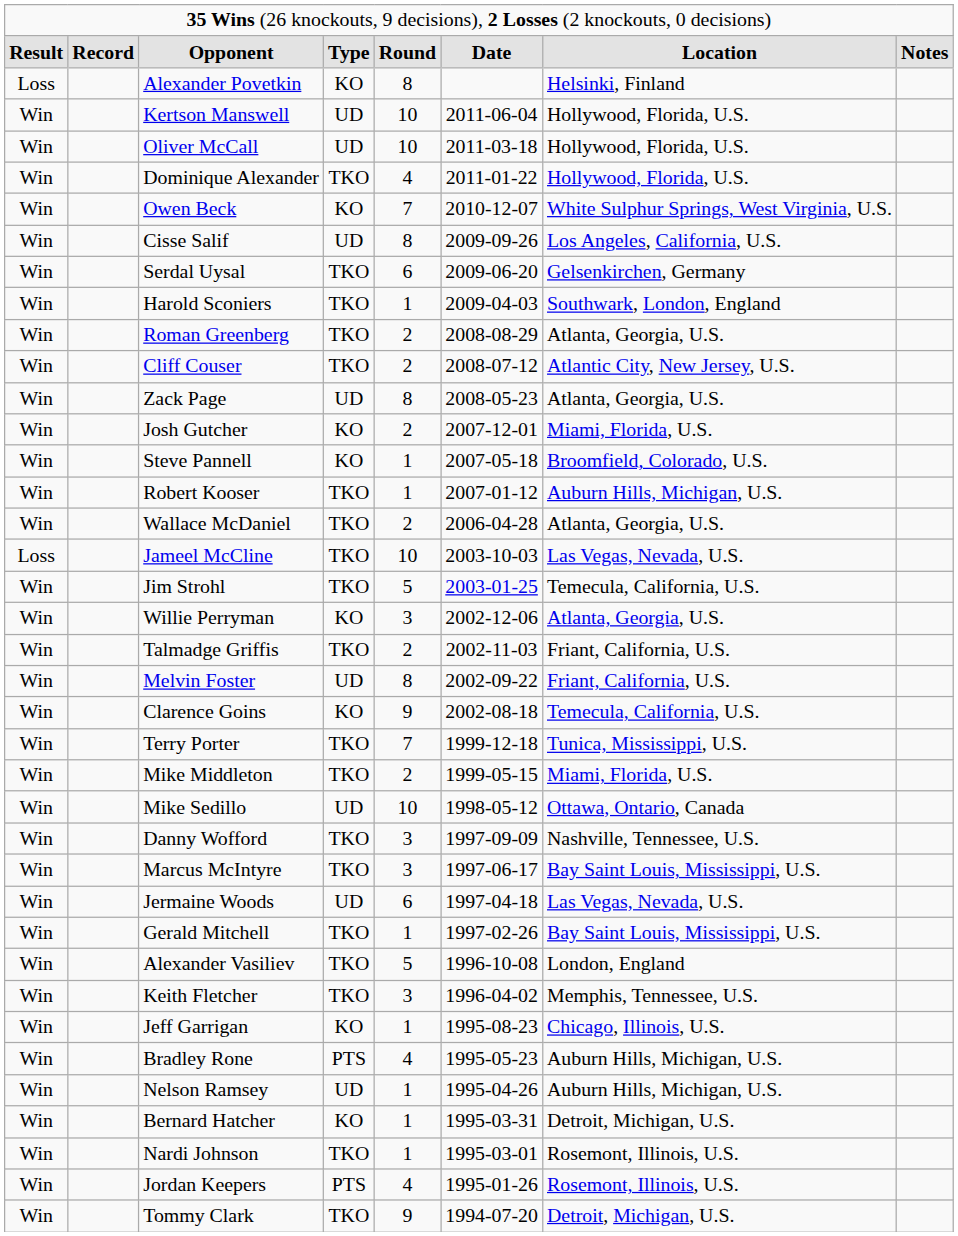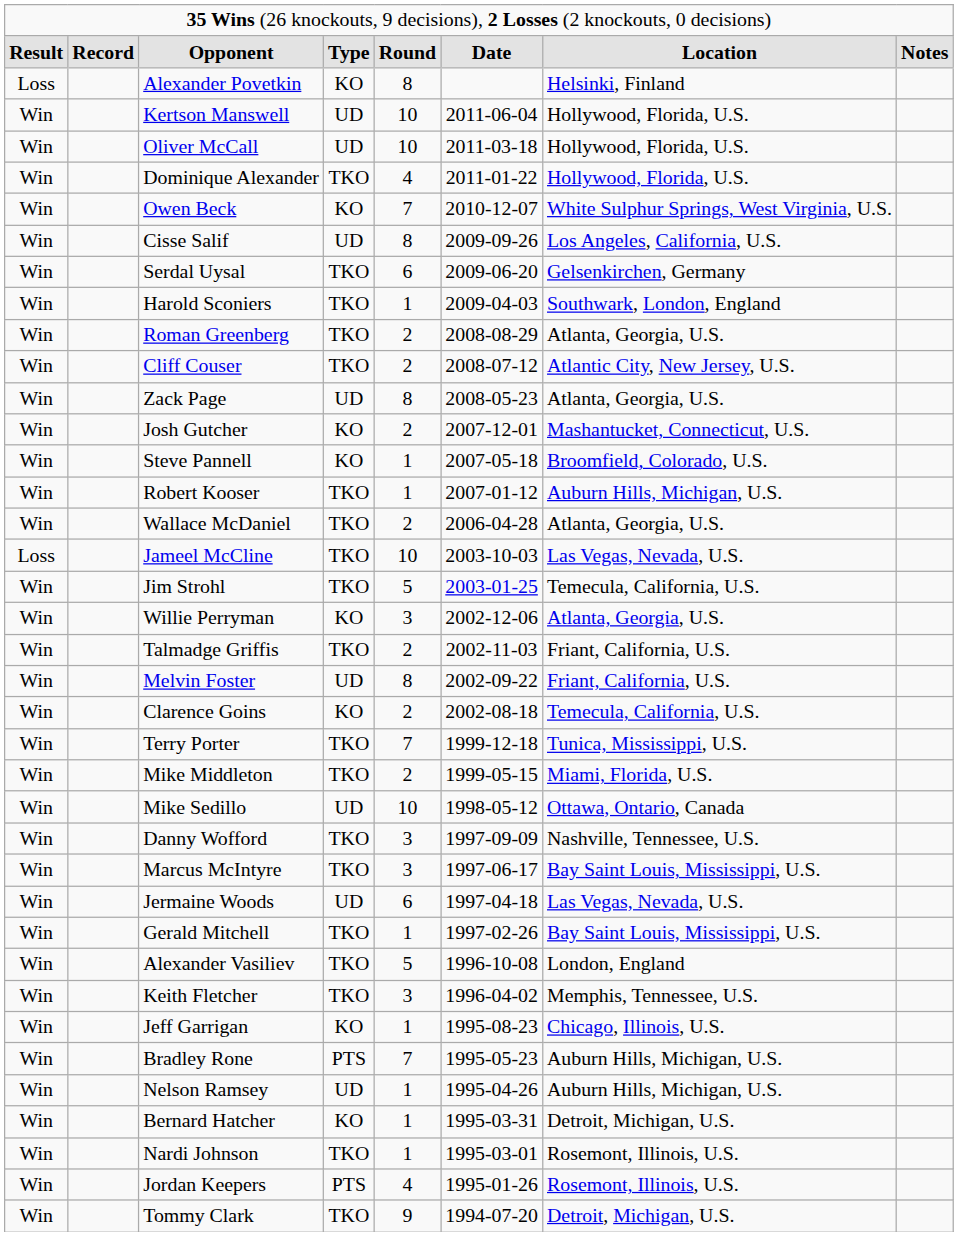 <table class="wikitable" style="text-align:center;">
 <tr>
 <td colspan="8"><strong>35 Wins</strong> (26 knockouts, 9 decisions), <strong>2 Losses</strong> (2 knockouts, 0 decisions)</td>
 </tr>
 <tr>
 <td style="border-style: none none solid solid; background: #e3e3e3"><strong>Result</strong></td>
 <td style="border-style: none none solid solid; background: #e3e3e3"><strong>Record</strong></td>
 <td style="border-style: none none solid solid; background: #e3e3e3"><strong>Opponent</strong></td>
 <td style="border-style: none none solid solid; background: #e3e3e3"><strong>Type</strong></td>
 <td style="border-style: none none solid solid; background: #e3e3e3"><strong>Round</strong></td>
 <td style="border-style: none none solid solid; background: #e3e3e3"><strong>Date</strong></td>
 <td style="border-style: none none solid solid; background: #e3e3e3"><strong>Location</strong></td>
 <td style="border-style: none none solid solid; background: #e3e3e3"><strong>Notes</strong></td>
 </tr>
 <tr align=center>
 <td>Loss</td>
 <td></td>
 <td align=left> <a href='#'>Alexander Povetkin</a></td>
 <td>KO</td>
 <td>8</td>
 <td></td>
 <td align=left> <a href='#'>Helsinki</a>, Finland</td>
 <td align=left></td>
 </tr>
 <tr>
 <td>Win</td>
 <td></td>
 <td align=left> <a href='#'>Kertson Manswell</a></td>
 <td>UD</td>
 <td>10</td>
 <td>2011-06-04</td>
 <td align=left> Hollywood, Florida, U.S.</td>
 <td align=left></td>
 </tr>
 <tr>
 <td>Win</td>
 <td></td>
 <td align=left> <a href='#'>Oliver McCall</a></td>
 <td>UD</td>
 <td>10</td>
 <td>2011-03-18</td>
 <td align=left> Hollywood, Florida, U.S.</td>
 <td align=left></td>
 </tr>
 <tr>
 <td>Win</td>
 <td></td>
 <td align=left> Dominique Alexander</td>
 <td>TKO</td>
 <td>4</td>
 <td>2011-01-22</td>
 <td align=left> <a href='#'>Hollywood, Florida</a>, U.S.</td>
 <td align=left></td>
 </tr>
 <tr>
 <td>Win</td>
 <td></td>
 <td align=left> <a href='#'>Owen Beck</a></td>
 <td>KO</td>
 <td>7</td>
 <td>2010-12-07</td>
 <td align=left> <a href='#'>White Sulphur Springs, West Virginia</a>, U.S.</td>
 <td align=left></td>
 </tr>
 <tr>
 <td>Win</td>
 <td></td>
 <td align=left> Cisse Salif</td>
 <td>UD</td>
 <td>8</td>
 <td>2009-09-26</td>
 <td align=left> <a href='#'>Los Angeles</a>, <a href='#'>California</a>, U.S.</td>
 <td align=left></td>
 </tr>
 <tr>
 <td>Win</td>
 <td></td>
 <td align=left> Serdal Uysal</td>
 <td>TKO</td>
 <td>6</td>
 <td>2009-06-20</td>
 <td align=left> <a href='#'>Gelsenkirchen</a>, Germany</td>
 <td align=left></td>
 </tr>
 <tr>
 <td>Win</td>
 <td></td>
 <td align=left> Harold Sconiers</td>
 <td>TKO</td>
 <td>1</td>
 <td>2009-04-03</td>
 <td align=left> <a href='#'>Southwark</a>, <a href='#'>London</a>, England</td>
 <td align=left></td>
 </tr>
 <tr>
 <td>Win</td>
 <td></td>
 <td align=left> <a href='#'>Roman Greenberg</a></td>
 <td>TKO</td>
 <td>2</td>
 <td>2008-08-29</td>
 <td align=left> Atlanta, Georgia, U.S.</td>
 <td align=left></td>
 </tr>
 <tr>
 <td>Win</td>
 <td></td>
 <td align=left> <a href='#'>Cliff Couser</a></td>
 <td>TKO</td>
 <td>2</td>
 <td>2008-07-12</td>
 <td align=left> <a href='#'>Atlantic City</a>, <a href='#'>New Jersey</a>, U.S.</td>
 <td align=left></td>
 </tr>
 <tr>
 <td>Win</td>
 <td></td>
 <td align=left> Zack Page</td>
 <td>UD</td>
 <td>8</td>
 <td>2008-05-23</td>
 <td align=left> Atlanta, Georgia, U.S.</td>
 <td align=left></td>
 </tr>
 <tr>
 <td>Win</td>
 <td></td>
 <td align=left> Josh Gutcher</td>
 <td>KO</td>
 <td>2</td>
 <td>2007-12-01</td>
-<td align=left> <a href='#'>Miami, Florida</a>, U.S.</td>
+<td align=left> <a href='#'>Mashantucket, Connecticut</a>, U.S.</td>
 <td align=left></td>
 </tr>
 <tr>
 <td>Win</td>
 <td></td>
 <td align=left> Steve Pannell</td>
 <td>KO</td>
 <td>1</td>
 <td>2007-05-18</td>
 <td align=left> <a href='#'>Broomfield, Colorado</a>, U.S.</td>
 <td align=left></td>
 </tr>
 <tr>
 <td>Win</td>
 <td></td>
 <td align=left> Robert Kooser</td>
 <td>TKO</td>
 <td>1</td>
 <td>2007-01-12</td>
 <td align=left> <a href='#'>Auburn Hills, Michigan</a>, U.S.</td>
 <td align=left></td>
 </tr>
 <tr>
 <td>Win</td>
 <td></td>
 <td align=left> Wallace McDaniel</td>
 <td>TKO</td>
 <td>2</td>
 <td>2006-04-28</td>
 <td align=left> Atlanta, Georgia, U.S.</td>
 <td align=left></td>
 </tr>
 <tr>
 <td>Loss</td>
 <td></td>
 <td align=left> <a href='#'>Jameel McCline</a></td>
 <td>TKO</td>
 <td>10</td>
 <td>2003-10-03</td>
 <td align=left> <a href='#'>Las Vegas, Nevada</a>, U.S.</td>
 <td align=left></td>
 </tr>
 <tr>
 <td>Win</td>
 <td></td>
 <td align=left> Jim Strohl</td>
 <td>TKO</td>
 <td>5</td>
 <td><a href='#'>2003-01-25</a></td>
 <td align=left> Temecula, California, U.S.</td>
 <td align=left></td>
 </tr>
 <tr>
 <td>Win</td>
 <td></td>
 <td align=left> Willie Perryman</td>
 <td>KO</td>
 <td>3</td>
 <td>2002-12-06</td>
 <td align=left> <a href='#'>Atlanta, Georgia</a>, U.S.</td>
 <td align=left></td>
 </tr>
 <tr>
 <td>Win</td>
 <td></td>
 <td align=left> Talmadge Griffis</td>
 <td>TKO</td>
 <td>2</td>
 <td>2002-11-03</td>
 <td align=left> Friant, California, U.S.</td>
 <td align=left></td>
 </tr>
 <tr>
 <td>Win</td>
 <td></td>
 <td align=left> <a href='#'>Melvin Foster</a></td>
 <td>UD</td>
 <td>8</td>
 <td>2002-09-22</td>
 <td align=left> <a href='#'>Friant, California</a>, U.S.</td>
 <td align=left></td>
 </tr>
 <tr>
 <td>Win</td>
 <td></td>
 <td align=left> Clarence Goins</td>
 <td>KO</td>
-<td>9</td>
+<td>2</td>
 <td>2002-08-18</td>
 <td align=left> <a href='#'>Temecula, California</a>, U.S.</td>
 <td align=left></td>
 </tr>
 <tr>
 <td>Win</td>
 <td></td>
 <td align=left> Terry Porter</td>
 <td>TKO</td>
 <td>7</td>
 <td>1999-12-18</td>
 <td align=left> <a href='#'>Tunica, Mississippi</a>, U.S.</td>
 <td align=left></td>
 </tr>
 <tr>
 <td>Win</td>
 <td></td>
 <td align=left> Mike Middleton</td>
 <td>TKO</td>
 <td>2</td>
 <td>1999-05-15</td>
 <td align=left> <a href='#'>Miami, Florida</a>, U.S.</td>
 <td align=left></td>
 </tr>
 <tr>
 <td>Win</td>
 <td></td>
 <td align=left> Mike Sedillo</td>
 <td>UD</td>
 <td>10</td>
 <td>1998-05-12</td>
 <td align=left> <a href='#'>Ottawa, Ontario</a>, Canada</td>
 <td align=left></td>
 </tr>
 <tr>
 <td>Win</td>
 <td></td>
 <td align=left> Danny Wofford</td>
 <td>TKO</td>
 <td>3</td>
 <td>1997-09-09</td>
 <td align=left> Nashville, Tennessee, U.S.</td>
 <td align=left></td>
 </tr>
 <tr>
 <td>Win</td>
 <td></td>
 <td align=left> Marcus McIntyre</td>
 <td>TKO</td>
 <td>3</td>
 <td>1997-06-17</td>
 <td align=left> <a href='#'>Bay Saint Louis, Mississippi</a>, U.S.</td>
 <td align=left></td>
 </tr>
 <tr>
 <td>Win</td>
 <td></td>
 <td align=left> Jermaine Woods</td>
 <td>UD</td>
 <td>6</td>
 <td>1997-04-18</td>
 <td align=left> <a href='#'>Las Vegas, Nevada</a>, U.S.</td>
 <td align=left></td>
 </tr>
 <tr>
 <td>Win</td>
 <td></td>
 <td align=left>Gerald Mitchell</td>
 <td>TKO</td>
 <td>1</td>
 <td>1997-02-26</td>
 <td align=left> <a href='#'>Bay Saint Louis, Mississippi</a>, U.S.</td>
 <td align=left></td>
 </tr>
 <tr>
 <td>Win</td>
 <td></td>
 <td align=left> Alexander Vasiliev</td>
 <td>TKO</td>
 <td>5</td>
 <td>1996-10-08</td>
 <td align=left> London, England</td>
 <td align=left></td>
 </tr>
 <tr>
 <td>Win</td>
 <td></td>
 <td align=left> Keith Fletcher</td>
 <td>TKO</td>
 <td>3</td>
 <td>1996-04-02</td>
 <td align=left> Memphis, Tennessee, U.S.</td>
 <td align=left></td>
 </tr>
 <tr>
 <td>Win</td>
 <td></td>
 <td align=left> Jeff Garrigan</td>
 <td>KO</td>
 <td>1</td>
 <td>1995-08-23</td>
 <td align=left> <a href='#'>Chicago</a>, <a href='#'>Illinois</a>, U.S.</td>
 <td align=left></td>
 </tr>
 <tr>
 <td>Win</td>
 <td></td>
 <td align=left> Bradley Rone</td>
 <td>PTS</td>
-<td>4</td>
+<td>7</td>
 <td>1995-05-23</td>
 <td align=left> Auburn Hills, Michigan, U.S.</td>
 <td align=left></td>
 </tr>
 <tr>
 <td>Win</td>
 <td></td>
 <td align=left>Nelson Ramsey</td>
 <td>UD</td>
 <td>1</td>
 <td>1995-04-26</td>
 <td align=left> Auburn Hills, Michigan, U.S.</td>
 <td align=left></td>
 </tr>
 <tr>
 <td>Win</td>
 <td></td>
 <td align=left>Bernard Hatcher</td>
 <td>KO</td>
 <td>1</td>
 <td>1995-03-31</td>
 <td align=left> Detroit, Michigan, U.S.</td>
 <td align=left></td>
 </tr>
 <tr>
 <td>Win</td>
 <td></td>
 <td align=left> Nardi Johnson</td>
 <td>TKO</td>
 <td>1</td>
 <td>1995-03-01</td>
 <td align=left> Rosemont, Illinois, U.S.</td>
 <td align=left></td>
 </tr>
 <tr>
 <td>Win</td>
 <td></td>
 <td align=left> Jordan Keepers</td>
 <td>PTS</td>
 <td>4</td>
 <td>1995-01-26</td>
 <td align=left> <a href='#'>Rosemont, Illinois</a>, U.S.</td>
 <td align=left></td>
 </tr>
 <tr>
 <td>Win</td>
 <td></td>
 <td align=left> Tommy Clark</td>
 <td>TKO</td>
 <td>9</td>
 <td>1994-07-20</td>
 <td align=left> <a href='#'>Detroit</a>, <a href='#'>Michigan</a>, U.S.</td>
 <td align=left></td>
 </tr>
 </table>
